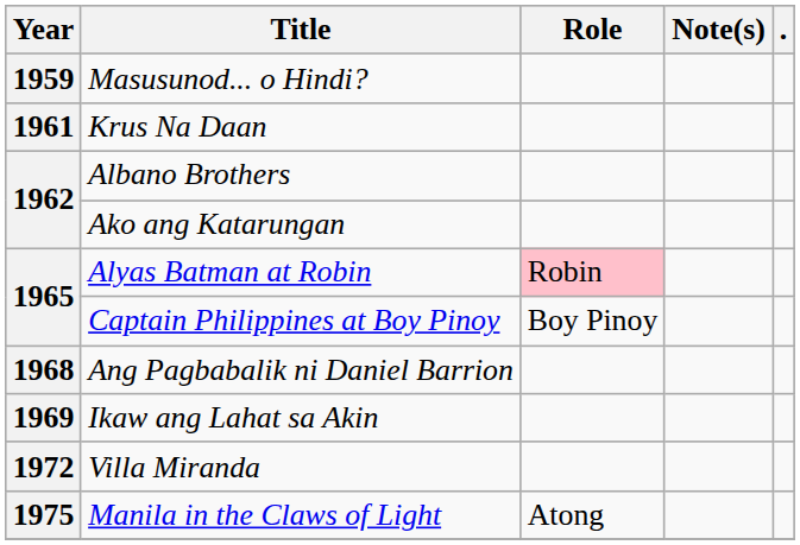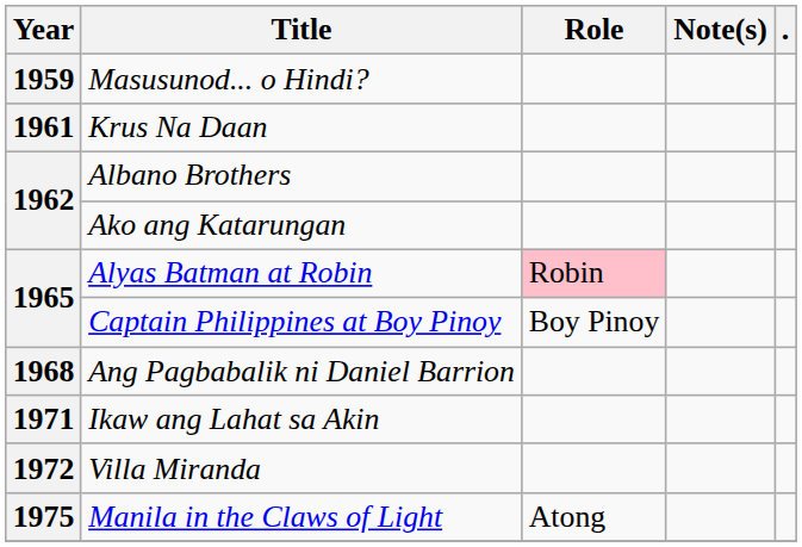 <table class="wikitable plainrowheaders sortable">
 <tr>
 <th scope="col">Year</th>
 <th scope="col">Title</th>
 <th scope="col" class="unsortable">Role</th>
 <th scope="col" class="unsortable">Note(s)</th>
 <th scope="col" class="unsortable">.</th>
 </tr>
 <tr>
 <th scope="row">1959</th>
 <td><em>Masusunod... o Hindi?</em> </td>
 <td></td>
 <td></td>
 <td style="text-align:center;"></td>
 </tr>
 <tr>
 <th scope="row">1961</th>
 <td><em>Krus Na Daan</em></td>
 <td></td>
 <td></td>
 <td style="text-align:center;"></td>
 </tr>
 <tr>
 <th rowspan="2" scope="row">1962</th>
 <td><em>Albano Brothers</em> </td>
 <td></td>
 <td></td>
 <td style="text-align:center;"></td>
 </tr>
 <tr>
 <td><em>Ako ang Katarungan</em> </td>
 <td></td>
 <td></td>
 <td style="text-align:center;"></td>
 </tr>
 <tr>
 <th rowspan="2" scope="row">1965</th>
 <td><em><a href='#'>Alyas Batman at Robin</a></em> </td>
 <td style="background: pink;">Robin</td>
 <td></td>
 <td style="text-align:center;"></td>
 </tr>
 <tr>
 <td><em><a href='#'>Captain Philippines at Boy Pinoy</a></em> </td>
 <td>Boy Pinoy</td>
 <td></td>
 <td style="text-align:center;"></td>
 </tr>
 <tr>
 <th scope="row">1968</th>
 <td><em>Ang Pagbabalik ni Daniel Barrion</em> </td>
 <td></td>
 <td></td>
 <td style="text-align:center;"></td>
 </tr>
 <tr>
-<th scope="row">1969</th>
+<th scope="row">1971</th>
 <td><em>Ikaw ang Lahat sa Akin</em> </td>
 <td></td>
 <td></td>
 <td style="text-align:center;"></td>
 </tr>
 <tr>
 <th scope="row">1972</th>
 <td><em>Villa Miranda</em></td>
 <td></td>
 <td></td>
 <td style="text-align:center;"></td>
 </tr>
 <tr>
 <th scope="row">1975</th>
 <td><em><a href='#'>Manila in the Claws of Light</a></em> </td>
 <td>Atong</td>
 <td></td>
 <td style="text-align:center;"></td>
 </tr>
 <tr>
 </tr>
 </table>
